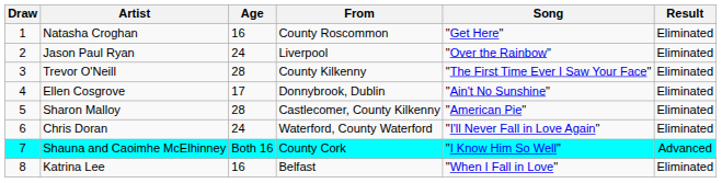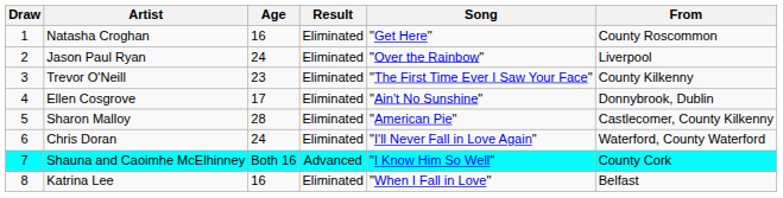 <table class="sortable wikitable" style="margin: 1em auto 1em auto; text-align:center">
 <tr>
 <th>Draw</th>
 <th>Artist</th>
 <th>Age</th>
+<th>Result</th>
+<th>Song </th>
 <th>From</th>
-<th>Song </th>
-<th>Result</th>
 </tr>
 <tr>
 <td>1</td>
 <td align="left">Natasha Croghan</td>
 <td align="left">16</td>
+<td>Eliminated</td>
+<td align="left">"<a href='#'>Get Here</a>" </td>
 <td align="left">County Roscommon</td>
-<td align="left">"<a href='#'>Get Here</a>" </td>
-<td>Eliminated</td>
 </tr>
 <tr>
 <td>2</td>
 <td align="left">Jason Paul Ryan</td>
 <td align="left">24</td>
+<td>Eliminated</td>
+<td align="left">"<a href='#'>Over the Rainbow</a>" </td>
 <td align="left">Liverpool</td>
-<td align="left">"<a href='#'>Over the Rainbow</a>" </td>
-<td>Eliminated</td>
 </tr>
 <tr>
 <td>3</td>
 <td align="left">Trevor O'Neill</td>
-<td align="left">28</td>
+<td align="left">23</td>
+<td>Eliminated</td>
+<td align="left">"<a href='#'>The First Time Ever I Saw Your Face</a>" </td>
 <td align="left">County Kilkenny</td>
-<td align="left">"<a href='#'>The First Time Ever I Saw Your Face</a>" </td>
-<td>Eliminated</td>
 </tr>
 <tr>
 <td>4</td>
 <td align="left">Ellen Cosgrove</td>
 <td align="left">17</td>
+<td>Eliminated</td>
+<td align="left">"<a href='#'>Ain't No Sunshine</a>" </td>
 <td align="left">Donnybrook, Dublin</td>
-<td align="left">"<a href='#'>Ain't No Sunshine</a>" </td>
-<td>Eliminated</td>
 </tr>
 <tr>
 <td>5</td>
 <td align="left">Sharon Malloy</td>
 <td align="left">28</td>
+<td>Eliminated</td>
+<td align="left">"<a href='#'>American Pie</a>" </td>
 <td align="left">Castlecomer, County Kilkenny</td>
-<td align="left">"<a href='#'>American Pie</a>" </td>
-<td>Eliminated</td>
 </tr>
 <tr>
 <td>6</td>
 <td align="left">Chris Doran</td>
 <td align="left">24</td>
+<td>Eliminated</td>
+<td align="left">"<a href='#'>I'll Never Fall in Love Again</a>" </td>
 <td align="left">Waterford, County Waterford</td>
-<td align="left">"<a href='#'>I'll Never Fall in Love Again</a>" </td>
-<td>Eliminated</td>
 </tr>
 <tr style="background:cyan;">
 <td>7</td>
 <td align="left">Shauna and Caoimhe McElhinney</td>
 <td align="left">Both 16</td>
+<td>Advanced</td>
+<td align="left">"<a href='#'>I Know Him So Well</a>" </td>
 <td align="left">County Cork</td>
-<td align="left">"<a href='#'>I Know Him So Well</a>" </td>
-<td>Advanced</td>
 </tr>
 <tr>
 <td>8</td>
 <td align="left">Katrina Lee</td>
 <td align="left">16</td>
+<td>Eliminated</td>
+<td align="left">"<a href='#'>When I Fall in Love</a>" </td>
 <td align="left">Belfast</td>
-<td align="left">"<a href='#'>When I Fall in Love</a>" </td>
-<td>Eliminated</td>
 </tr>
 </table>
